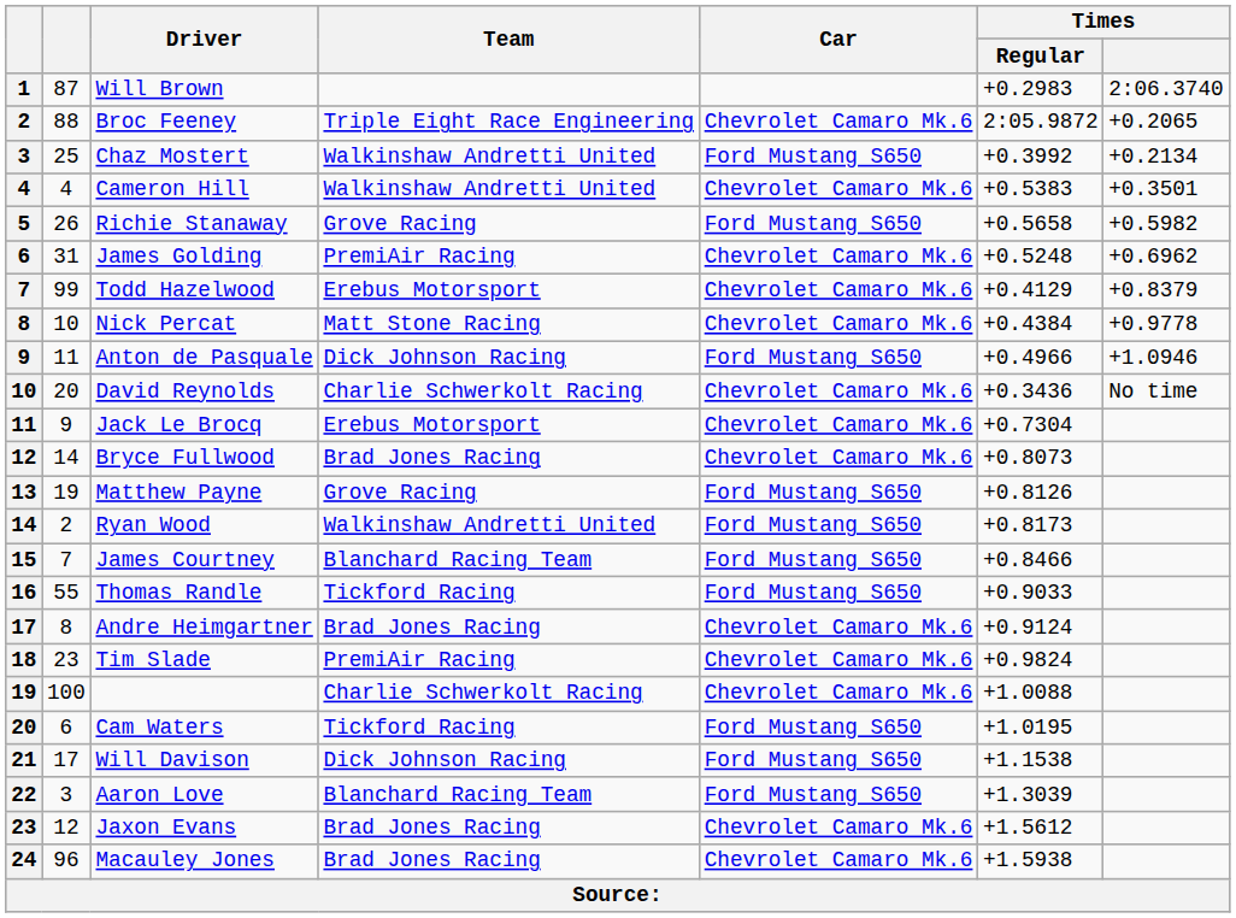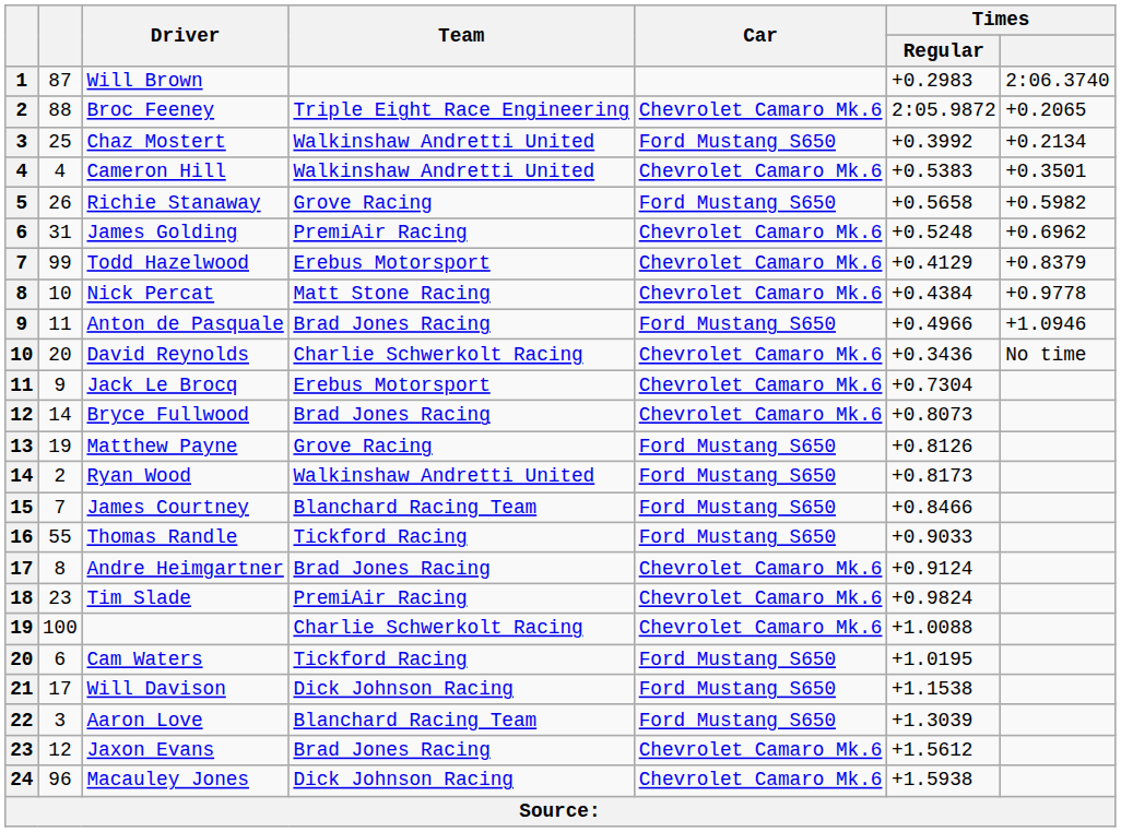 <table class="wikitable" style="font-size: 85%">
 <tr>
 <th rowspan=2></th>
 <th rowspan=2></th>
 <th rowspan=2>Driver</th>
 <th rowspan=2>Team</th>
 <th rowspan=2>Car</th>
 <th colspan=2>Times</th>
 </tr>
 <tr>
 <th>Regular</th>
 <th></th>
 </tr>
 <tr>
 <th>1</th>
 <td align="center">87</td>
 <td> <a href='#'>Will Brown</a></td>
 <td></td>
 <td></td>
 <td>+0.2983</td>
 <td>2:06.3740</td>
 </tr>
 <tr>
 <th>2</th>
 <td align="center">88</td>
 <td> <a href='#'>Broc Feeney</a></td>
 <td><a href='#'>Triple Eight Race Engineering</a></td>
 <td><a href='#'>Chevrolet Camaro Mk.6</a></td>
 <td>2:05.9872</td>
 <td>+0.2065</td>
 </tr>
 <tr>
 <th>3</th>
 <td align="center">25</td>
 <td> <a href='#'>Chaz Mostert</a></td>
 <td><a href='#'>Walkinshaw Andretti United</a></td>
 <td><a href='#'>Ford Mustang S650</a></td>
 <td>+0.3992</td>
 <td>+0.2134</td>
 </tr>
 <tr>
 <th>4</th>
 <td align="center">4</td>
 <td> <a href='#'>Cameron Hill</a></td>
 <td><a href='#'>Walkinshaw Andretti United</a></td>
 <td><a href='#'>Chevrolet Camaro Mk.6</a></td>
 <td>+0.5383</td>
 <td>+0.3501</td>
 </tr>
 <tr>
 <th>5</th>
 <td align="center">26</td>
 <td> <a href='#'>Richie Stanaway</a></td>
 <td><a href='#'>Grove Racing</a></td>
 <td><a href='#'>Ford Mustang S650</a></td>
 <td>+0.5658</td>
 <td>+0.5982</td>
 </tr>
 <tr>
 <th>6</th>
 <td align="center">31</td>
 <td> <a href='#'>James Golding</a></td>
 <td><a href='#'>PremiAir Racing</a></td>
 <td><a href='#'>Chevrolet Camaro Mk.6</a></td>
 <td>+0.5248</td>
 <td>+0.6962</td>
 </tr>
 <tr>
 <th>7</th>
 <td align="center">99</td>
 <td> <a href='#'>Todd Hazelwood</a></td>
 <td><a href='#'>Erebus Motorsport</a></td>
 <td><a href='#'>Chevrolet Camaro Mk.6</a></td>
 <td>+0.4129</td>
 <td>+0.8379</td>
 </tr>
 <tr>
 <th>8</th>
 <td align="center">10</td>
 <td> <a href='#'>Nick Percat</a></td>
 <td><a href='#'>Matt Stone Racing</a></td>
 <td><a href='#'>Chevrolet Camaro Mk.6</a></td>
 <td>+0.4384</td>
 <td>+0.9778</td>
 </tr>
 <tr>
 <th>9</th>
 <td align="center">11</td>
 <td> <a href='#'>Anton de Pasquale</a></td>
-<td><a href='#'>Dick Johnson Racing</a></td>
+<td><a href='#'>Brad Jones Racing</a></td>
 <td><a href='#'>Ford Mustang S650</a></td>
 <td>+0.4966</td>
 <td>+1.0946</td>
 </tr>
 <tr>
 <th>10</th>
 <td align="center">20</td>
 <td> <a href='#'>David Reynolds</a></td>
 <td><a href='#'>Charlie Schwerkolt Racing</a></td>
 <td><a href='#'>Chevrolet Camaro Mk.6</a></td>
 <td>+0.3436</td>
 <td>No time</td>
 </tr>
 <tr>
 <th>11</th>
 <td align="center">9</td>
 <td> <a href='#'>Jack Le Brocq</a></td>
 <td><a href='#'>Erebus Motorsport</a></td>
 <td><a href='#'>Chevrolet Camaro Mk.6</a></td>
 <td>+0.7304</td>
 <td></td>
 </tr>
 <tr>
 <th>12</th>
 <td align="center">14</td>
 <td> <a href='#'>Bryce Fullwood</a></td>
 <td><a href='#'>Brad Jones Racing</a></td>
 <td><a href='#'>Chevrolet Camaro Mk.6</a></td>
 <td>+0.8073</td>
 <td></td>
 </tr>
 <tr>
 <th>13</th>
 <td align="center">19</td>
 <td> <a href='#'>Matthew Payne</a></td>
 <td><a href='#'>Grove Racing</a></td>
 <td><a href='#'>Ford Mustang S650</a></td>
 <td>+0.8126</td>
 <td></td>
 </tr>
 <tr>
 <th>14</th>
 <td align="center">2</td>
 <td> <a href='#'>Ryan Wood</a></td>
 <td><a href='#'>Walkinshaw Andretti United</a></td>
 <td><a href='#'>Ford Mustang S650</a></td>
 <td>+0.8173</td>
 <td></td>
 </tr>
 <tr>
 <th>15</th>
 <td align="center">7</td>
 <td> <a href='#'>James Courtney</a></td>
 <td><a href='#'>Blanchard Racing Team</a></td>
 <td><a href='#'>Ford Mustang S650</a></td>
 <td>+0.8466</td>
 <td></td>
 </tr>
 <tr>
 <th>16</th>
 <td align="center">55</td>
 <td> <a href='#'>Thomas Randle</a></td>
 <td><a href='#'>Tickford Racing</a></td>
 <td><a href='#'>Ford Mustang S650</a></td>
 <td>+0.9033</td>
 <td></td>
 </tr>
 <tr>
 <th>17</th>
 <td align="center">8</td>
 <td> <a href='#'>Andre Heimgartner</a></td>
 <td><a href='#'>Brad Jones Racing</a></td>
 <td><a href='#'>Chevrolet Camaro Mk.6</a></td>
 <td>+0.9124</td>
 <td></td>
 </tr>
 <tr>
 <th>18</th>
 <td align="center">23</td>
 <td> <a href='#'>Tim Slade</a></td>
 <td><a href='#'>PremiAir Racing</a></td>
 <td><a href='#'>Chevrolet Camaro Mk.6</a></td>
 <td>+0.9824</td>
 <td></td>
 </tr>
 <tr>
 <th>19</th>
 <td align="center">100</td>
 <td></td>
 <td><a href='#'>Charlie Schwerkolt Racing</a></td>
 <td><a href='#'>Chevrolet Camaro Mk.6</a></td>
 <td>+1.0088</td>
 <td></td>
 </tr>
 <tr>
 <th>20</th>
 <td align="center">6</td>
 <td> <a href='#'>Cam Waters</a></td>
 <td><a href='#'>Tickford Racing</a></td>
 <td><a href='#'>Ford Mustang S650</a></td>
 <td>+1.0195</td>
 <td></td>
 </tr>
 <tr>
 <th>21</th>
 <td align="center">17</td>
 <td> <a href='#'>Will Davison</a></td>
 <td><a href='#'>Dick Johnson Racing</a></td>
 <td><a href='#'>Ford Mustang S650</a></td>
 <td>+1.1538</td>
 <td></td>
 </tr>
 <tr>
 <th>22</th>
 <td align="center">3</td>
 <td> <a href='#'>Aaron Love</a></td>
 <td><a href='#'>Blanchard Racing Team</a></td>
 <td><a href='#'>Ford Mustang S650</a></td>
 <td>+1.3039</td>
 <td></td>
 </tr>
 <tr>
 <th>23</th>
 <td align="center">12</td>
 <td> <a href='#'>Jaxon Evans</a></td>
 <td><a href='#'>Brad Jones Racing</a></td>
 <td><a href='#'>Chevrolet Camaro Mk.6</a></td>
 <td>+1.5612</td>
 <td></td>
 </tr>
 <tr>
 <th>24</th>
 <td align="center">96</td>
 <td> <a href='#'>Macauley Jones</a></td>
-<td><a href='#'>Brad Jones Racing</a></td>
+<td><a href='#'>Dick Johnson Racing</a></td>
 <td><a href='#'>Chevrolet Camaro Mk.6</a></td>
 <td>+1.5938</td>
 <td></td>
 </tr>
 <tr>
 <th colspan=7>Source:</th>
 </tr>
 </table>
